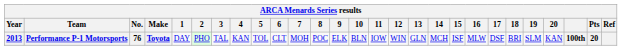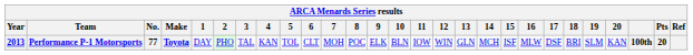 <table class="wikitable" style="text-align:center; font-size:75%">
 <tr>
 <th colspan=27><a href='#'>ARCA Menards Series</a> results</th>
 </tr>
 <tr>
 <th>Year</th>
 <th>Team</th>
 <th>No.</th>
 <th>Make</th>
 <th>1</th>
 <th>2</th>
 <th>3</th>
 <th>4</th>
 <th>5</th>
 <th>6</th>
 <th>7</th>
 <th>8</th>
 <th>9</th>
 <th>10</th>
 <th>11</th>
 <th>12</th>
 <th>13</th>
 <th>14</th>
 <th>15</th>
 <th>16</th>
 <th>17</th>
 <th>18</th>
 <th>19</th>
 <th>20</th>
 <th></th>
 <th>Pts</th>
 <th>Ref</th>
 </tr>
 <tr>
 <th><a href='#'>2013</a></th>
 <th><a href='#'>Performance P-1 Motorsports</a></th>
-<th>76</th>
+<th>77</th>
 <th><a href='#'>Toyota</a></th>
 <td><a href='#'>DAY</a></td>
 <td style="background:#DFFFDF;"><a href='#'>PHO</a><br></td>
 <td><a href='#'>TAL</a></td>
 <td><a href='#'>KAN</a></td>
 <td><a href='#'>TOL</a></td>
 <td><a href='#'>CLT</a></td>
 <td><a href='#'>MOH</a></td>
 <td><a href='#'>POC</a></td>
 <td><a href='#'>ELK</a></td>
 <td><a href='#'>BLN</a></td>
 <td><a href='#'>IOW</a></td>
 <td><a href='#'>WIN</a></td>
 <td><a href='#'>GLN</a></td>
 <td><a href='#'>MCH</a></td>
 <td><a href='#'>ISF</a></td>
 <td><a href='#'>MLW</a></td>
 <td><a href='#'>DSF</a></td>
 <td><a href='#'>BRI</a></td>
 <td><a href='#'>SLM</a></td>
 <td><a href='#'>KAN</a></td>
 <th>100th</th>
 <th>20</th>
 <th></th>
 </tr>
 </table>
